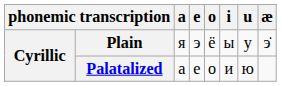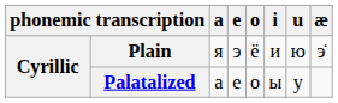 <table class="wikitable" style="text-align: center;">
 <tr>
 <th colspan="2">phonemic transcription</th>
 <th>a</th>
 <th>e</th>
 <th>o</th>
 <th>i</th>
 <th>u</th>
 <th>æ</th>
 </tr>
 <tr>
 <th rowspan="2">Cyrillic</th>
 <th>Plain</th>
 <td>я</td>
 <td>э</td>
 <td>ё</td>
-<td>ы</td>
-<td>у</td>
+<td>и</td>
+<td>ю</td>
 <td>э̇</td>
 </tr>
 <tr>
 <th><a href='#'>Palatalized</a></th>
 <td>а</td>
 <td>е</td>
 <td>о</td>
-<td>и</td>
-<td>ю</td>
+<td>ы</td>
+<td>у</td>
 <td></td>
 </tr>
 </table>
